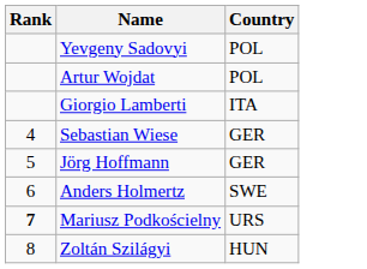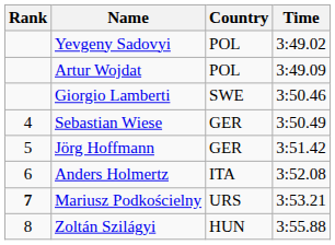 <table class="wikitable">
 <tr>
 <th>Rank</th>
 <th>Name</th>
 <th>Country</th>
+<th>Time</th>
 </tr>
 <tr>
 <td align="center"></td>
 <td><a href='#'>Yevgeny Sadovyi</a></td>
 <td> POL</td>
+<td align="center">3:49.02</td>
 </tr>
 <tr>
 <td align="center"></td>
 <td><a href='#'>Artur Wojdat</a></td>
 <td> POL</td>
+<td align="center">3:49.09</td>
 </tr>
 <tr>
 <td align="center"></td>
 <td><a href='#'>Giorgio Lamberti</a></td>
-<td> ITA</td>
+<td> SWE</td>
+<td align="center">3:50.46</td>
 </tr>
 <tr>
 <td align="center">4</td>
 <td><a href='#'>Sebastian Wiese</a></td>
 <td> GER</td>
+<td align="center">3:50.49</td>
 </tr>
 <tr>
 <td align="center">5</td>
 <td><a href='#'>Jörg Hoffmann</a></td>
 <td> GER</td>
+<td align="center">3:51.42</td>
 </tr>
 <tr>
 <td align="center">6</td>
 <td><a href='#'>Anders Holmertz</a></td>
-<td> SWE</td>
+<td> ITA</td>
+<td align="center">3:52.08</td>
 </tr>
 <tr>
 <td align="center"><strong>7</strong></td>
 <td><a href='#'>Mariusz Podkościelny</a></td>
 <td> URS</td>
+<td align="center">3:53.21</td>
 </tr>
 <tr>
 <td align="center">8</td>
 <td><a href='#'>Zoltán Szilágyi</a></td>
 <td> HUN</td>
+<td align="center">3:55.88</td>
 </tr>
 </table>
